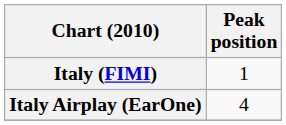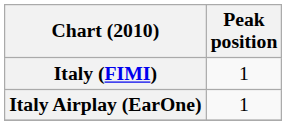 <table class="wikitable sortable plainrowheaders" style="text-align:center">
 <tr>
 <th>Chart (2010)</th>
 <th>Peak<br>position</th>
 </tr>
 <tr>
 <th scope="row">Italy (<a href='#'>FIMI</a>)</th>
 <td>1</td>
 </tr>
 <tr>
 <th scope="row">Italy Airplay (EarOne)</th>
-<td>4</td>
+<td>1</td>
 </tr>
 <tr>
 </tr>
 </table>
